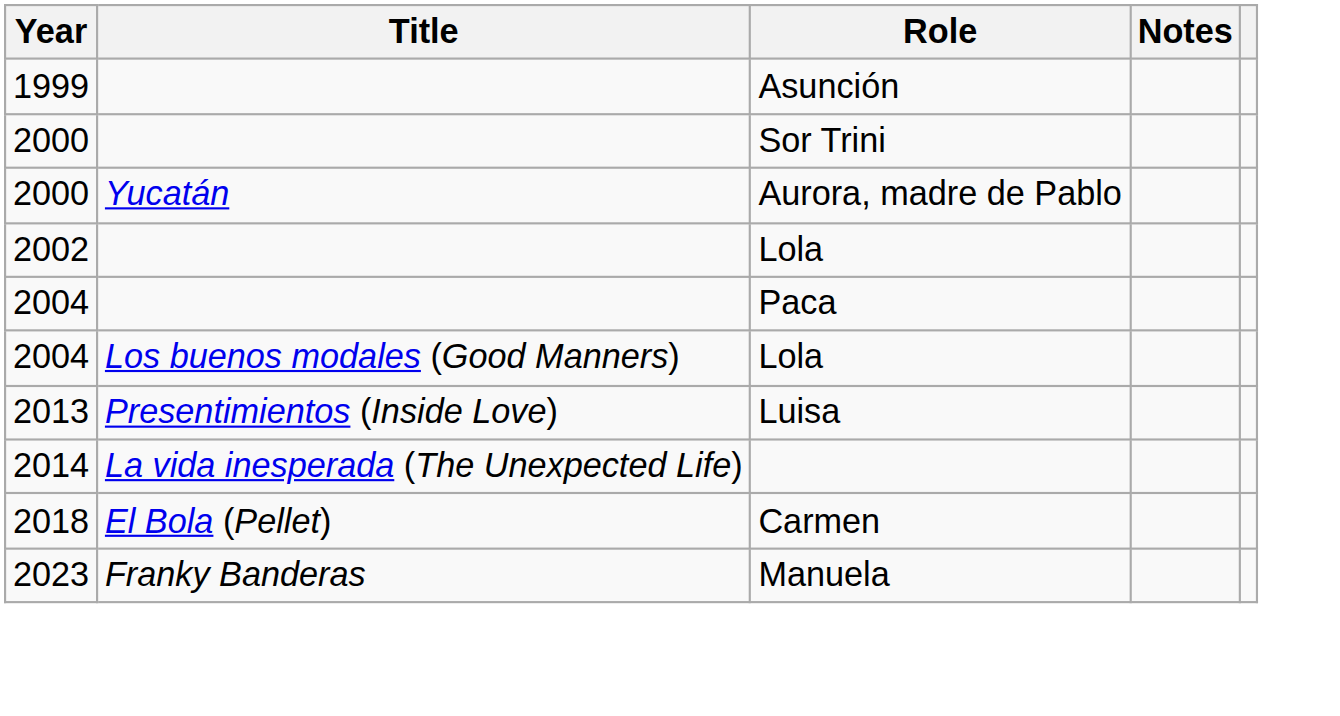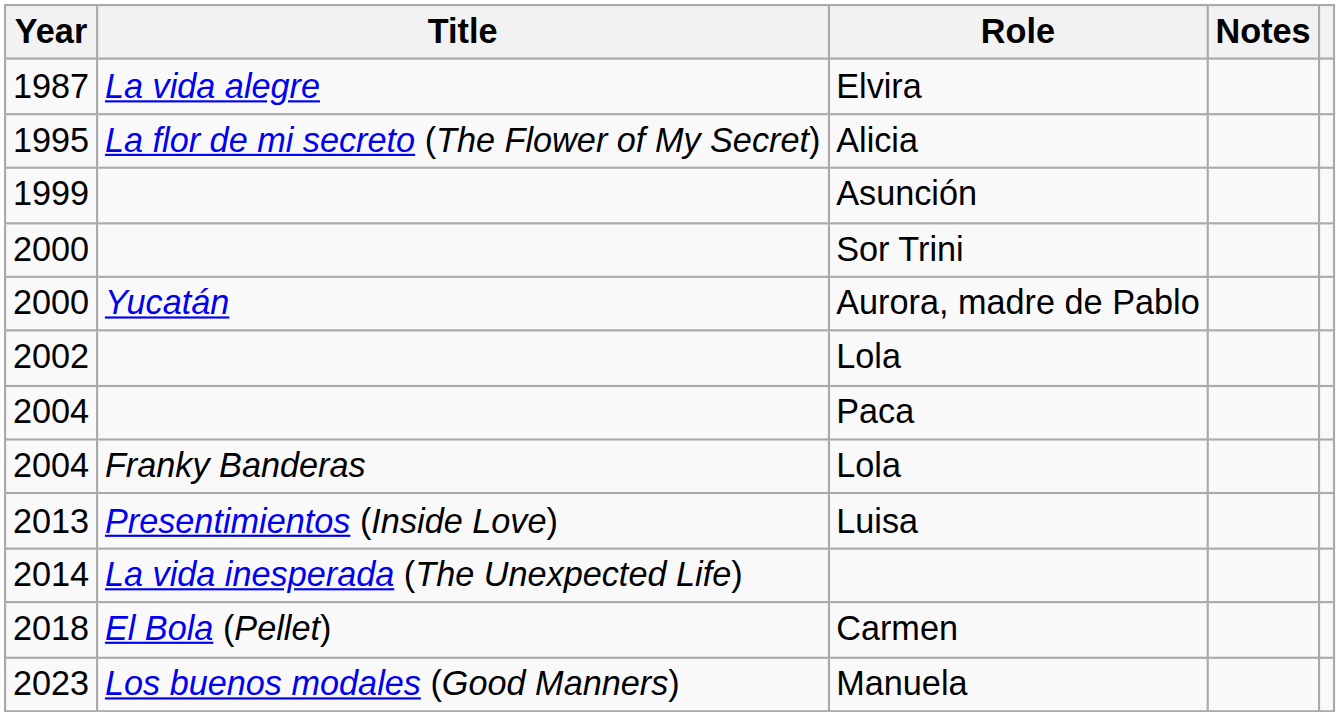 <table class="wikitable sortable">
 <tr>
 <th>Year</th>
 <th>Title</th>
 <th>Role</th>
 <th class="unsortable">Notes</th>
 <th></th>
+</tr>
+<tr>
+<td align = "center">1987</td>
+<td><em><a href='#'>La vida alegre</a></em></td>
+<td>Elvira</td>
+<td></td>
+<td align = "center"></td>
+</tr>
+<tr>
+<td align = "center">1995</td>
+<td><em><a href='#'>La flor de mi secreto</a></em> (<em>The Flower of My Secret</em>)</td>
+<td>Alicia</td>
+<td></td>
+<td align = "center"></td>
 </tr>
 <tr>
 <td align = "center">1999</td>
 <td><em></em></td>
 <td>Asunción</td>
 <td></td>
 <td align = "center"></td>
 </tr>
 <tr>
 <td align = "center">2000</td>
 <td><em></em></td>
 <td>Sor Trini</td>
 <td></td>
 <td align = "center"></td>
 </tr>
 <tr>
 <td align = "center">2000</td>
 <td><em><a href='#'>Yucatán</a></em></td>
 <td>Aurora, madre de Pablo</td>
 <td></td>
 <td align = "center"></td>
 </tr>
 <tr>
 <td align = "center">2002</td>
 <td><em></em></td>
 <td>Lola</td>
 <td></td>
 <td align = "center"></td>
 </tr>
 <tr>
 <td align = "center">2004</td>
 <td><em></em></td>
 <td>Paca</td>
 <td></td>
 <td align = "center"></td>
 </tr>
 <tr>
 <td align = "center">2004</td>
-<td><em><a href='#'>Los buenos modales</a></em> (<em>Good Manners</em>)</td>
+<td><em>Franky Banderas</em></td>
 <td>Lola</td>
 <td></td>
 <td align = "center"></td>
 </tr>
 <tr>
 <td align = "center">2013</td>
 <td><em><a href='#'>Presentimientos</a></em> (<em>Inside Love</em>)</td>
 <td>Luisa</td>
 <td></td>
 <td align = "center"></td>
 </tr>
 <tr>
 <td align = "center">2014</td>
 <td><em><a href='#'>La vida inesperada</a></em> (<em>The Unexpected Life</em>)</td>
 <td></td>
 <td></td>
 <td align = "center"></td>
 </tr>
 <tr>
 <td align = "center">2018</td>
 <td><em><a href='#'>El Bola</a></em> (<em>Pellet</em>)</td>
 <td>Carmen</td>
 <td></td>
 <td align = "center"></td>
 </tr>
 <tr>
 <td align = "center">2023</td>
-<td><em>Franky Banderas</em></td>
+<td><em><a href='#'>Los buenos modales</a></em> (<em>Good Manners</em>)</td>
 <td>Manuela</td>
 <td></td>
 <td align = "center"></td>
 </tr>
 </table>
